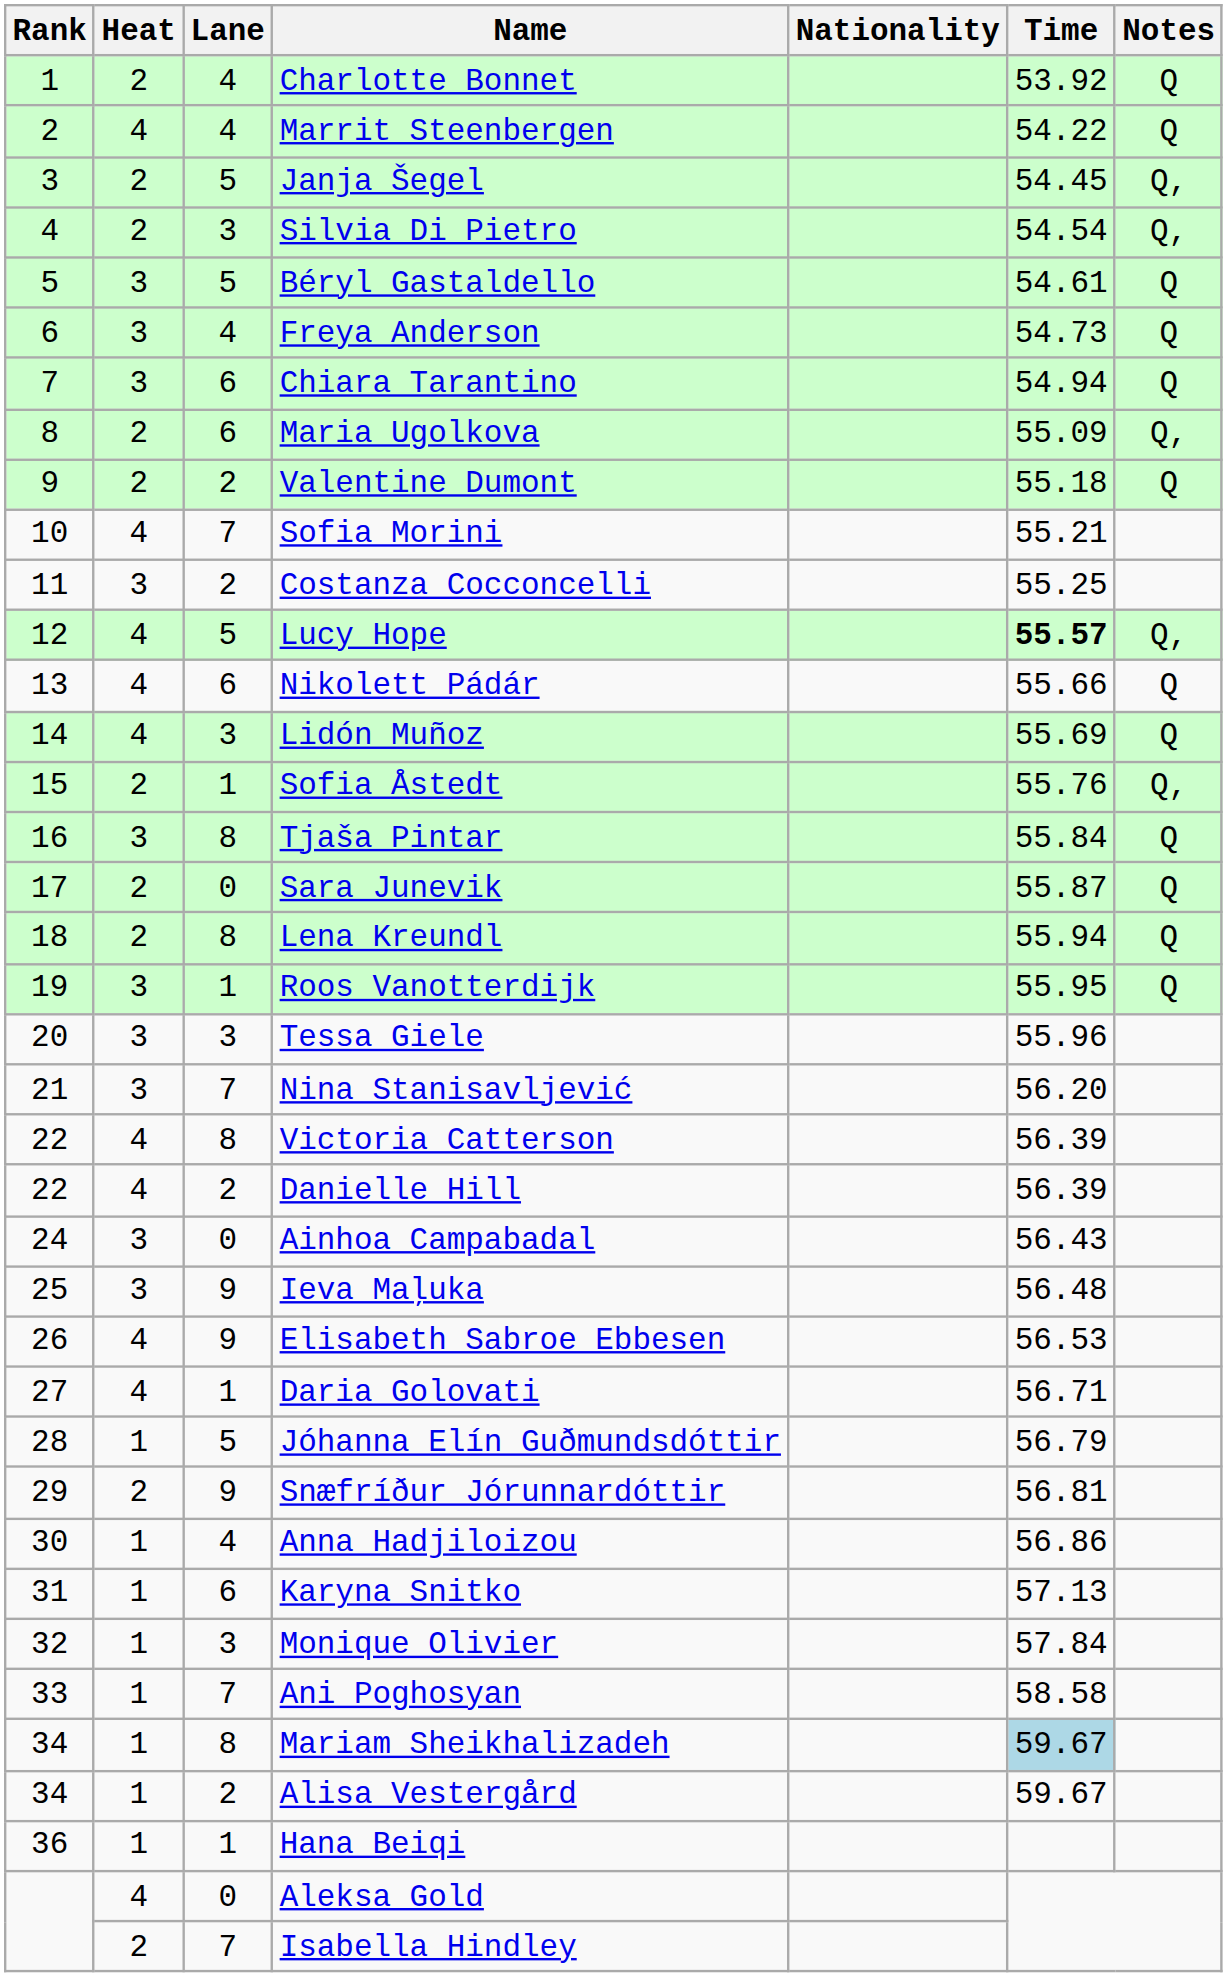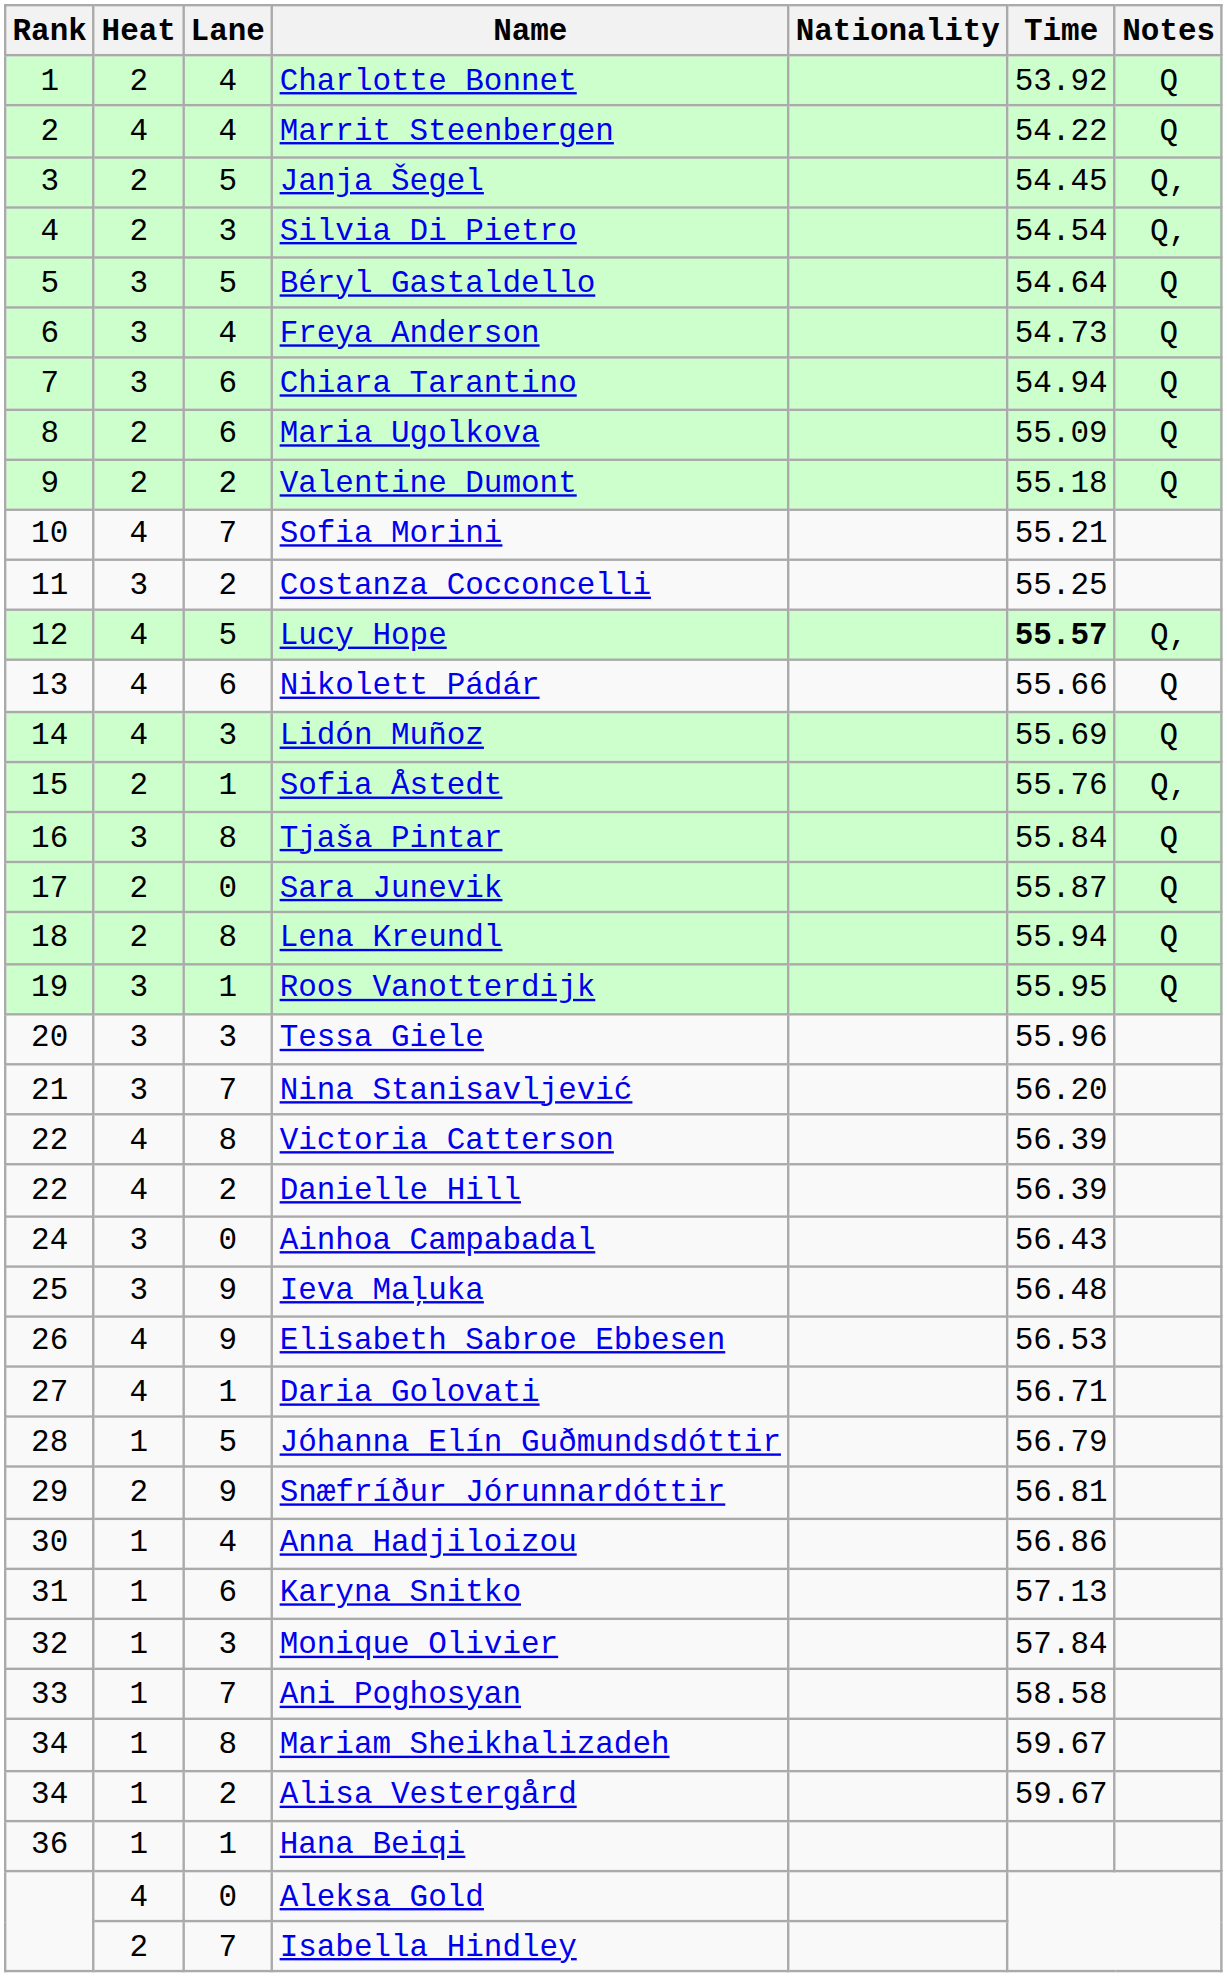 <table class="wikitable sortable" style="text-align:center">
 <tr>
 <th>Rank</th>
 <th>Heat</th>
 <th>Lane</th>
 <th>Name</th>
 <th>Nationality</th>
 <th>Time</th>
 <th>Notes</th>
 </tr>
 <tr bgcolor=ccffcc>
 <td>1</td>
 <td>2</td>
 <td>4</td>
 <td align=left><a href='#'>Charlotte Bonnet</a></td>
 <td align=left></td>
 <td>53.92</td>
 <td>Q</td>
 </tr>
 <tr bgcolor=ccffcc>
 <td>2</td>
 <td>4</td>
 <td>4</td>
 <td align=left><a href='#'>Marrit Steenbergen</a></td>
 <td align=left></td>
 <td>54.22</td>
 <td>Q</td>
 </tr>
 <tr bgcolor=ccffcc>
 <td>3</td>
 <td>2</td>
 <td>5</td>
 <td align=left><a href='#'>Janja Šegel</a></td>
 <td align=left></td>
 <td>54.45</td>
 <td>Q, </td>
 </tr>
 <tr bgcolor=ccffcc>
 <td>4</td>
 <td>2</td>
 <td>3</td>
 <td align=left><a href='#'>Silvia Di Pietro</a></td>
 <td align=left></td>
 <td>54.54</td>
 <td>Q, </td>
 </tr>
 <tr bgcolor=ccffcc>
 <td>5</td>
 <td>3</td>
 <td>5</td>
 <td align=left><a href='#'>Béryl Gastaldello</a></td>
 <td align=left></td>
-<td>54.61</td>
+<td>54.64</td>
 <td>Q</td>
 </tr>
 <tr bgcolor=ccffcc>
 <td>6</td>
 <td>3</td>
 <td>4</td>
 <td align=left><a href='#'>Freya Anderson</a></td>
 <td align=left></td>
 <td>54.73</td>
 <td>Q</td>
 </tr>
 <tr bgcolor=ccffcc>
 <td>7</td>
 <td>3</td>
 <td>6</td>
 <td align=left><a href='#'>Chiara Tarantino</a></td>
 <td align=left></td>
 <td>54.94</td>
 <td>Q</td>
 </tr>
 <tr bgcolor=ccffcc>
 <td>8</td>
 <td>2</td>
 <td>6</td>
 <td align=left><a href='#'>Maria Ugolkova</a></td>
 <td align=left></td>
 <td>55.09</td>
-<td>Q, </td>
+<td>Q</td>
 </tr>
 <tr bgcolor=ccffcc>
 <td>9</td>
 <td>2</td>
 <td>2</td>
 <td align=left><a href='#'>Valentine Dumont</a></td>
 <td align=left></td>
 <td>55.18</td>
 <td>Q</td>
 </tr>
 <tr>
 <td>10</td>
 <td>4</td>
 <td>7</td>
 <td align=left><a href='#'>Sofia Morini</a></td>
 <td align=left></td>
 <td>55.21</td>
 <td></td>
 </tr>
 <tr>
 <td>11</td>
 <td>3</td>
 <td>2</td>
 <td align=left><a href='#'>Costanza Cocconcelli</a></td>
 <td align=left></td>
 <td>55.25</td>
 <td></td>
 </tr>
 <tr bgcolor=ccffcc>
 <td>12</td>
 <td>4</td>
 <td>5</td>
 <td align=left><a href='#'>Lucy Hope</a></td>
 <td align=left></td>
 <td><strong>55.57</strong></td>
 <td>Q, </td>
 </tr>
 <tr>
 <td>13</td>
 <td>4</td>
 <td>6</td>
 <td align=left><a href='#'>Nikolett Pádár</a></td>
 <td align=left></td>
 <td>55.66</td>
 <td>Q</td>
 </tr>
 <tr bgcolor=ccffcc>
 <td>14</td>
 <td>4</td>
 <td>3</td>
 <td align=left><a href='#'>Lidón Muñoz</a></td>
 <td align=left></td>
 <td>55.69</td>
 <td>Q</td>
 </tr>
 <tr bgcolor=ccffcc>
 <td>15</td>
 <td>2</td>
 <td>1</td>
 <td align=left><a href='#'>Sofia Åstedt</a></td>
 <td align=left></td>
 <td>55.76</td>
 <td>Q, </td>
 </tr>
 <tr bgcolor=ccffcc>
 <td>16</td>
 <td>3</td>
 <td>8</td>
 <td align=left><a href='#'>Tjaša Pintar</a></td>
 <td align=left></td>
 <td>55.84</td>
 <td>Q</td>
 </tr>
 <tr bgcolor=ccffcc>
 <td>17</td>
 <td>2</td>
 <td>0</td>
 <td align=left><a href='#'>Sara Junevik</a></td>
 <td align=left></td>
 <td>55.87</td>
 <td>Q</td>
 </tr>
 <tr bgcolor=ccffcc>
 <td>18</td>
 <td>2</td>
 <td>8</td>
 <td align=left><a href='#'>Lena Kreundl</a></td>
 <td align=left></td>
 <td>55.94</td>
 <td>Q</td>
 </tr>
 <tr bgcolor=ccffcc>
 <td>19</td>
 <td>3</td>
 <td>1</td>
 <td align=left><a href='#'>Roos Vanotterdijk</a></td>
 <td align=left></td>
 <td>55.95</td>
 <td>Q</td>
 </tr>
 <tr>
 <td>20</td>
 <td>3</td>
 <td>3</td>
 <td align=left><a href='#'>Tessa Giele</a></td>
 <td align=left></td>
 <td>55.96</td>
 <td></td>
 </tr>
 <tr>
 <td>21</td>
 <td>3</td>
 <td>7</td>
 <td align=left><a href='#'>Nina Stanisavljević</a></td>
 <td align=left></td>
 <td>56.20</td>
 <td></td>
 </tr>
 <tr>
 <td>22</td>
 <td>4</td>
 <td>8</td>
 <td align=left><a href='#'>Victoria Catterson</a></td>
 <td align=left></td>
 <td>56.39</td>
 <td></td>
 </tr>
 <tr>
 <td>22</td>
 <td>4</td>
 <td>2</td>
 <td align=left><a href='#'>Danielle Hill</a></td>
 <td align=left></td>
 <td>56.39</td>
 <td></td>
 </tr>
 <tr>
 <td>24</td>
 <td>3</td>
 <td>0</td>
 <td align=left><a href='#'>Ainhoa Campabadal</a></td>
 <td align=left></td>
 <td>56.43</td>
 <td></td>
 </tr>
 <tr>
 <td>25</td>
 <td>3</td>
 <td>9</td>
 <td align=left><a href='#'>Ieva Maļuka</a></td>
 <td align=left></td>
 <td>56.48</td>
 <td></td>
 </tr>
 <tr>
 <td>26</td>
 <td>4</td>
 <td>9</td>
 <td align=left><a href='#'>Elisabeth Sabroe Ebbesen</a></td>
 <td align=left></td>
 <td>56.53</td>
 <td></td>
 </tr>
 <tr>
 <td>27</td>
 <td>4</td>
 <td>1</td>
 <td align=left><a href='#'>Daria Golovati</a></td>
 <td align=left></td>
 <td>56.71</td>
 <td></td>
 </tr>
 <tr>
 <td>28</td>
 <td>1</td>
 <td>5</td>
 <td align=left><a href='#'>Jóhanna Elín Guðmundsdóttir</a></td>
 <td align=left></td>
 <td>56.79</td>
 <td></td>
 </tr>
 <tr>
 <td>29</td>
 <td>2</td>
 <td>9</td>
 <td align=left><a href='#'>Snæfríður Jórunnardóttir</a></td>
 <td align=left></td>
 <td>56.81</td>
 <td></td>
 </tr>
 <tr>
 <td>30</td>
 <td>1</td>
 <td>4</td>
 <td align=left><a href='#'>Anna Hadjiloizou</a></td>
 <td align=left></td>
 <td>56.86</td>
 <td></td>
 </tr>
 <tr>
 <td>31</td>
 <td>1</td>
 <td>6</td>
 <td align=left><a href='#'>Karyna Snitko</a></td>
 <td align=left></td>
 <td>57.13</td>
 <td></td>
 </tr>
 <tr>
 <td>32</td>
 <td>1</td>
 <td>3</td>
 <td align=left><a href='#'>Monique Olivier</a></td>
 <td align=left></td>
 <td>57.84</td>
 <td></td>
 </tr>
 <tr>
 <td>33</td>
 <td>1</td>
 <td>7</td>
 <td align=left><a href='#'>Ani Poghosyan</a></td>
 <td align=left></td>
 <td>58.58</td>
 <td></td>
 </tr>
 <tr>
 <td>34</td>
 <td>1</td>
 <td>8</td>
 <td align=left><a href='#'>Mariam Sheikhalizadeh</a></td>
 <td align=left></td>
-<td style="background: lightblue;">59.67</td>
+<td>59.67</td>
 <td></td>
 </tr>
 <tr>
 <td>34</td>
 <td>1</td>
 <td>2</td>
 <td align=left><a href='#'>Alisa Vestergård</a></td>
 <td align=left></td>
 <td>59.67</td>
 <td></td>
 </tr>
 <tr>
 <td>36</td>
 <td>1</td>
 <td>1</td>
 <td align=left><a href='#'>Hana Beiqi</a></td>
 <td align=left></td>
 <td></td>
 <td></td>
 </tr>
 <tr>
 <td rowspan=2></td>
 <td>4</td>
 <td>0</td>
 <td align=left><a href='#'>Aleksa Gold</a></td>
 <td align=left></td>
 <td colspan=2 rowspan=2></td>
 </tr>
 <tr>
 <td>2</td>
 <td>7</td>
 <td align=left><a href='#'>Isabella Hindley</a></td>
 <td align=left></td>
 </tr>
 </table>
